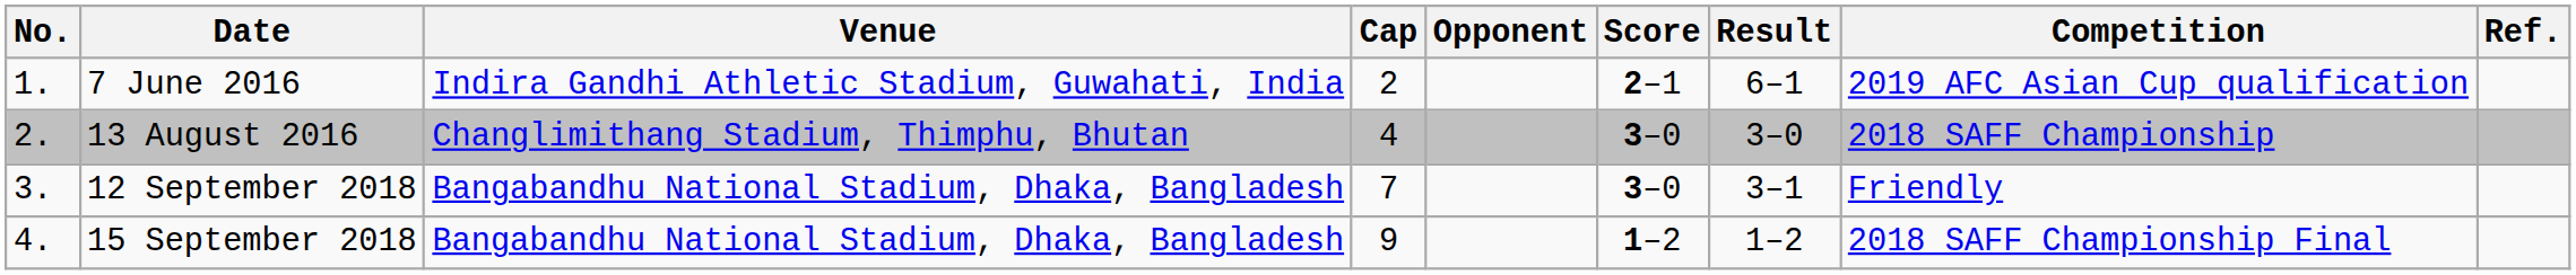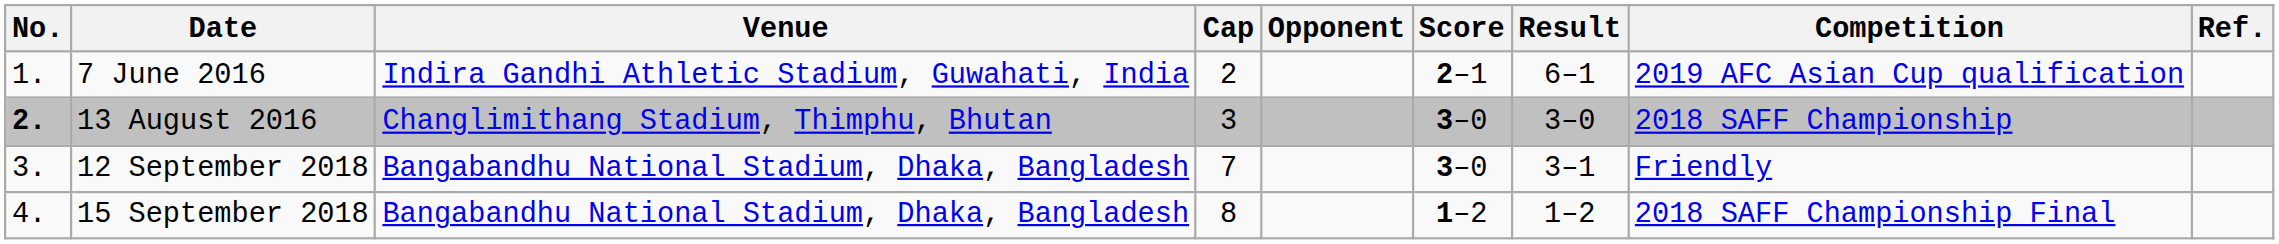 <table class="wikitable" style="font-size:">
 <tr>
 <th>No.</th>
 <th>Date</th>
 <th>Venue</th>
 <th>Cap</th>
 <th>Opponent</th>
 <th>Score</th>
 <th>Result</th>
 <th>Competition</th>
 <th>Ref.</th>
 </tr>
 <tr>
 <td>1.</td>
 <td>7 June 2016</td>
 <td><a href='#'>Indira Gandhi Athletic Stadium</a>, <a href='#'>Guwahati</a>, <a href='#'>India</a></td>
 <td align=center>2</td>
 <td></td>
 <td align=center><strong>2</strong>–1</td>
 <td align=center>6–1</td>
 <td><a href='#'>2019 AFC Asian Cup qualification</a></td>
 <td></td>
 </tr>
 <tr style="background-color:silver">
-<td>2.</td>
+<td><strong>2.</strong></td>
 <td>13 August 2016</td>
 <td><a href='#'>Changlimithang Stadium</a>, <a href='#'>Thimphu</a>, <a href='#'>Bhutan</a></td>
-<td align=center>4</td>
+<td align=center>3</td>
 <td></td>
 <td align=center><strong>3</strong>–0</td>
 <td align=center>3–0</td>
 <td><a href='#'>2018 SAFF Championship</a></td>
 <td></td>
 </tr>
 <tr>
 <td>3.</td>
 <td>12 September 2018</td>
 <td><a href='#'>Bangabandhu National Stadium</a>, <a href='#'>Dhaka</a>, <a href='#'>Bangladesh</a></td>
 <td align=center>7</td>
 <td></td>
 <td align=center><strong>3</strong>–0</td>
 <td align=center>3–1</td>
 <td><a href='#'>Friendly</a></td>
 <td></td>
 </tr>
 <tr>
 <td>4.</td>
 <td>15 September 2018</td>
 <td><a href='#'>Bangabandhu National Stadium</a>, <a href='#'>Dhaka</a>, <a href='#'>Bangladesh</a></td>
-<td align=center>9</td>
+<td align=center>8</td>
 <td></td>
 <td align=center><strong>1</strong>–2</td>
 <td align=center>1–2</td>
 <td><a href='#'>2018 SAFF Championship Final</a></td>
 <td></td>
 </tr>
 </table>
